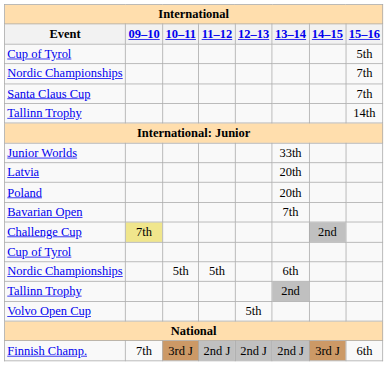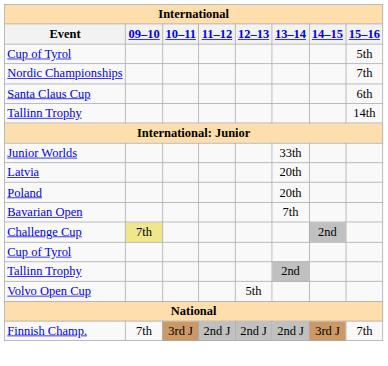 <table class="wikitable" style="text-align:center">
 <tr>
 <th style="background-color: #ffdead; " colspan=8 align=center>International</th>
 </tr>
 <tr>
 <th>Event</th>
 <th><a href='#'>09–10</a></th>
 <th><a href='#'>10–11</a></th>
 <th><a href='#'>11–12</a></th>
 <th><a href='#'>12–13</a></th>
 <th><a href='#'>13–14</a></th>
 <th><a href='#'>14–15</a></th>
 <th><a href='#'>15–16</a></th>
 </tr>
 <tr>
 <td align=left><a href='#'>Cup of Tyrol</a></td>
 <td></td>
 <td></td>
 <td></td>
 <td></td>
 <td></td>
 <td></td>
 <td>5th</td>
 </tr>
 <tr>
 <td align=left><a href='#'>Nordic Championships</a></td>
 <td></td>
 <td></td>
 <td></td>
 <td></td>
 <td></td>
 <td></td>
 <td>7th</td>
 </tr>
 <tr>
 <td align=left><a href='#'>Santa Claus Cup</a></td>
 <td></td>
 <td></td>
 <td></td>
 <td></td>
 <td></td>
 <td></td>
-<td>7th</td>
+<td>6th</td>
 </tr>
 <tr>
 <td align=left><a href='#'>Tallinn Trophy</a></td>
 <td></td>
 <td></td>
 <td></td>
 <td></td>
 <td></td>
 <td></td>
 <td>14th</td>
 </tr>
 <tr>
 <th style="background-color: #ffdead; " colspan=8 align=center>International: Junior</th>
 </tr>
 <tr>
 <td align=left><a href='#'>Junior Worlds</a></td>
 <td></td>
 <td></td>
 <td></td>
 <td></td>
 <td>33th</td>
 <td></td>
 <td></td>
 </tr>
 <tr>
 <td align=left> <a href='#'>Latvia</a></td>
 <td></td>
 <td></td>
 <td></td>
 <td></td>
 <td>20th</td>
 <td></td>
 <td></td>
 </tr>
 <tr>
 <td align=left> <a href='#'>Poland</a></td>
 <td></td>
 <td></td>
 <td></td>
 <td></td>
 <td>20th</td>
 <td></td>
 <td></td>
 </tr>
 <tr>
 <td align=left><a href='#'>Bavarian Open</a></td>
 <td></td>
 <td></td>
 <td></td>
 <td></td>
 <td>7th</td>
 <td></td>
 <td></td>
 </tr>
 <tr>
 <td align=left><a href='#'>Challenge Cup</a></td>
 <td style="background: khaki;">7th</td>
 <td></td>
 <td></td>
 <td></td>
 <td></td>
 <td bgcolor=silver>2nd</td>
 <td></td>
 </tr>
 <tr>
 <td align=left><a href='#'>Cup of Tyrol</a></td>
 <td></td>
 <td></td>
 <td></td>
 <td></td>
 <td></td>
 <td></td>
 <td></td>
 </tr>
 <tr>
-<td align=left><a href='#'>Nordic Championships</a></td>
-<td></td>
-<td>5th</td>
-<td>5th</td>
-<td></td>
-<td>6th</td>
-<td></td>
-<td></td>
-</tr>
-<tr>
 <td align=left><a href='#'>Tallinn Trophy</a></td>
 <td></td>
 <td></td>
 <td></td>
 <td></td>
 <td bgcolor=silver>2nd</td>
 <td></td>
 <td></td>
 </tr>
 <tr>
 <td align=left><a href='#'>Volvo Open Cup</a></td>
 <td></td>
 <td></td>
 <td></td>
 <td>5th</td>
 <td></td>
 <td></td>
 <td></td>
 </tr>
 <tr>
 <th style="background-color: #ffdead; " colspan=8 align=center>National</th>
 </tr>
 <tr>
 <td align=left><a href='#'>Finnish Champ.</a></td>
 <td>7th</td>
 <td bgcolor=cc9966>3rd J</td>
 <td bgcolor=silver>2nd J</td>
 <td bgcolor=silver>2nd J</td>
 <td bgcolor=silver>2nd J</td>
 <td bgcolor=cc9966>3rd J</td>
-<td>6th</td>
+<td>7th</td>
 </tr>
 </table>
